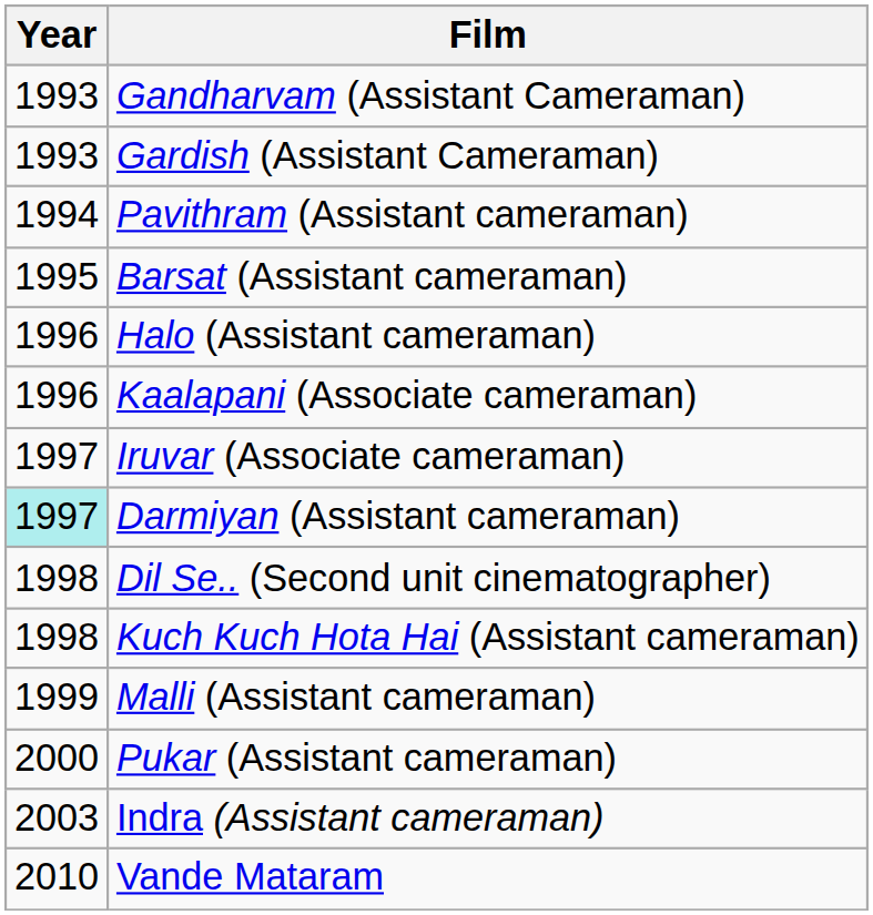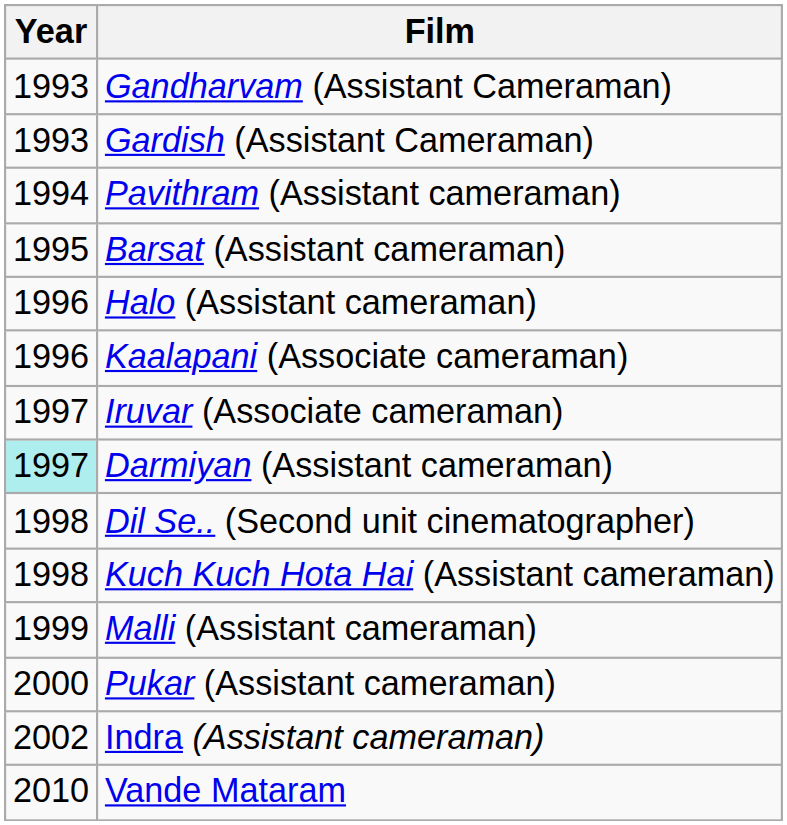 <table class="wikitable sortable">
 <tr>
 <th>Year</th>
 <th>Film</th>
 </tr>
 <tr>
 <td>1993</td>
 <td><em><a href='#'>Gandharvam</a></em> (Assistant Cameraman)</td>
 </tr>
 <tr>
 <td>1993</td>
 <td><em><a href='#'>Gardish</a></em> (Assistant Cameraman)</td>
 </tr>
 <tr>
 <td>1994</td>
 <td><em><a href='#'>Pavithram</a></em> (Assistant cameraman)</td>
 </tr>
 <tr>
 <td>1995</td>
 <td><em><a href='#'>Barsat</a></em> (Assistant cameraman)</td>
 </tr>
 <tr>
 <td>1996</td>
 <td><em><a href='#'>Halo</a></em> (Assistant cameraman)</td>
 </tr>
 <tr>
 <td>1996</td>
 <td><em><a href='#'>Kaalapani</a></em> (Associate cameraman)</td>
 </tr>
 <tr>
 <td>1997</td>
 <td><em><a href='#'>Iruvar</a></em> (Associate cameraman)</td>
 </tr>
 <tr>
 <td style="background: paleturquoise;">1997</td>
 <td><em><a href='#'>Darmiyan</a></em> (Assistant cameraman)</td>
 </tr>
 <tr>
 <td>1998</td>
 <td><em><a href='#'>Dil Se..</a></em> (Second unit cinematographer)</td>
 </tr>
 <tr>
 <td>1998</td>
 <td><em><a href='#'>Kuch Kuch Hota Hai</a></em> (Assistant cameraman)</td>
 </tr>
 <tr>
 <td>1999</td>
 <td><em><a href='#'>Malli</a></em> (Assistant cameraman)</td>
 </tr>
 <tr>
 <td>2000</td>
 <td><em><a href='#'>Pukar</a></em> (Assistant cameraman)<em></td>
 </tr>
 <tr>
-<td>2003</td>
+<td>2002</td>
 <td></em><a href='#'>Indra</a><em> (Assistant cameraman)</td>
 </tr>
 <tr>
 <td>2010</td>
 <td></em><a href='#'>Vande Mataram</a><em></td>
 </tr>
 </table>
